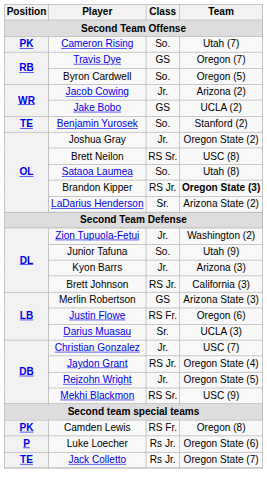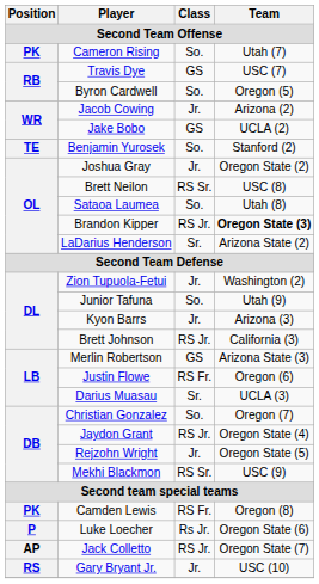 <table class="wikitable">
 <tr>
 <th>Position</th>
 <th>Player</th>
 <th>Class</th>
 <th>Team</th>
 </tr>
 <tr>
 <td colspan="4" style="text-align:center; background:#ddd;"><strong>Second Team Offense</strong></td>
 </tr>
 <tr style="text-align:center;">
 <th rowspan="1"><a href='#'>PK</a></th>
 <td><a href='#'>Cameron Rising</a></td>
 <td>So.</td>
 <td>Utah (7)</td>
 </tr>
 <tr style="text-align:center;">
 <th rowspan="2"><a href='#'>RB</a></th>
 <td><a href='#'>Travis Dye</a></td>
 <td>GS</td>
-<td>Oregon (7)</td>
+<td>USC (7)</td>
 </tr>
 <tr style="text-align:center;">
 <td>Byron Cardwell</td>
 <td>So.</td>
 <td>Oregon (5)</td>
 </tr>
 <tr style="text-align:center;">
 <th rowspan="2"><a href='#'>WR</a></th>
 <td><a href='#'>Jacob Cowing</a></td>
 <td>Jr.</td>
 <td>Arizona (2)</td>
 </tr>
 <tr style="text-align:center;">
 <td><a href='#'>Jake Bobo</a></td>
 <td>GS</td>
 <td>UCLA (2)</td>
 </tr>
 <tr style="text-align:center;">
 <th rowspan="1"><a href='#'>TE</a></th>
 <td><a href='#'>Benjamin Yurosek</a></td>
 <td>So.</td>
 <td>Stanford (2)</td>
 </tr>
 <tr style="text-align:center;">
 <th rowspan="5"><a href='#'>OL</a></th>
 <td>Joshua Gray</td>
 <td>Jr.</td>
 <td>Oregon State (2)</td>
 </tr>
 <tr style="text-align:center;">
 <td>Brett Neilon</td>
 <td>RS Sr.</td>
 <td>USC (8)</td>
 </tr>
 <tr style="text-align:center;">
 <td><a href='#'>Sataoa Laumea</a></td>
 <td>So.</td>
 <td>Utah (8)</td>
 </tr>
 <tr style="text-align:center;">
 <td>Brandon Kipper</td>
 <td>RS Jr.</td>
 <td><strong>Oregon State (3)</strong></td>
 </tr>
 <tr style="text-align:center;">
 <td><a href='#'>LaDarius Henderson</a></td>
 <td>Sr.</td>
 <td>Arizona State (2)</td>
 </tr>
 <tr style="text-align:center;">
 <td colspan="4" style="text-align:center; background:#ddd;"><strong>Second Team Defense</strong></td>
 </tr>
 <tr style="text-align:center;">
 <th rowspan="4"><a href='#'>DL</a></th>
 <td><a href='#'>Zion Tupuola-Fetui</a></td>
 <td>Jr.</td>
 <td>Washington (2)</td>
 </tr>
 <tr style="text-align:center;">
 <td>Junior Tafuna</td>
 <td>So.</td>
 <td>Utah (9)</td>
 </tr>
 <tr style="text-align:center;">
 <td>Kyon Barrs</td>
 <td>Jr.</td>
 <td>Arizona (3)</td>
 </tr>
 <tr style="text-align:center;">
 <td>Brett Johnson</td>
 <td>RS Jr.</td>
 <td>California (3)</td>
 </tr>
 <tr style="text-align:center;">
 <th rowspan="3"><a href='#'>LB</a></th>
 <td>Merlin Robertson</td>
 <td>GS</td>
 <td>Arizona State (3)</td>
 </tr>
 <tr style="text-align:center;">
 <td><a href='#'>Justin Flowe</a></td>
 <td>RS Fr.</td>
 <td>Oregon (6)</td>
 </tr>
 <tr style="text-align:center;">
 <td><a href='#'>Darius Muasau</a></td>
 <td>Sr.</td>
 <td>UCLA (3)</td>
 </tr>
 <tr style="text-align:center;">
 <th rowspan="4"><a href='#'>DB</a></th>
 <td><a href='#'>Christian Gonzalez</a></td>
-<td>Jr.</td>
-<td>USC (7)</td>
+<td>So.</td>
+<td>Oregon (7)</td>
 </tr>
 <tr style="text-align:center;">
 <td><a href='#'>Jaydon Grant</a></td>
 <td>RS Jr.</td>
 <td>Oregon State (4)</td>
 </tr>
 <tr style="text-align:center;">
 <td><a href='#'>Rejzohn Wright</a></td>
 <td>Jr.</td>
 <td>Oregon State (5)</td>
 </tr>
 <tr style="text-align:center;">
 <td><a href='#'>Mekhi Blackmon</a></td>
 <td>RS Sr.</td>
 <td>USC (9)</td>
 </tr>
 <tr style="text-align:center;">
 <td colspan="4" style="text-align:center; background:#ddd;"><strong>Second team special teams</strong></td>
 </tr>
 <tr style="text-align:center;">
 <th rowspan="1"><a href='#'>PK</a></th>
 <td>Camden Lewis</td>
 <td>RS Fr.</td>
 <td>Oregon (8)</td>
 </tr>
 <tr style="text-align:center;">
 <th rowspan="1"><a href='#'>P</a></th>
 <td>Luke Loecher</td>
 <td>Rs Jr.</td>
 <td>Oregon State (6)</td>
 </tr>
 <tr style="text-align:center;">
-<th rowspan="1"><a href='#'>TE</a></th>
+<th rowspan="1">AP</th>
 <td><a href='#'>Jack Colletto</a></td>
-<td>Rs Jr.</td>
+<td>RS Jr.</td>
 <td>Oregon State (7)</td>
+</tr>
+<tr style="text-align:center;">
+<th rowspan="1"><a href='#'>RS</a></th>
+<td><a href='#'>Gary Bryant Jr.</a></td>
+<td>Jr.</td>
+<td>USC (10)</td>
 </tr>
 <tr>
 </tr>
 </table>
